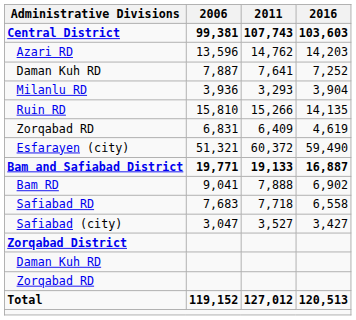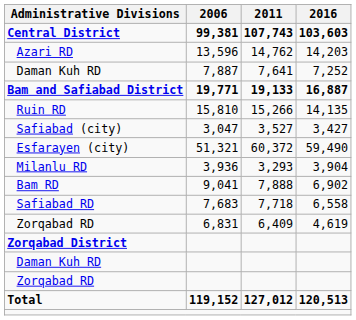 <table class="wikitable">
 <tr>
 <th>Administrative Divisions</th>
 <th>2006</th>
 <th>2011</th>
 <th>2016</th>
 </tr>
 <tr>
 <td><strong><a href='#'>Central District</a></strong></td>
 <td style="text-align: right;"><strong>99,381</strong></td>
 <td style="text-align: right;"><strong>107,743</strong></td>
 <td style="text-align: right;"><strong>103,603</strong></td>
 </tr>
 <tr>
 <td style="padding-left: 1em;"><a href='#'>Azari RD</a></td>
 <td style="text-align: right;">13,596</td>
 <td style="text-align: right;">14,762</td>
 <td style="text-align: right;">14,203</td>
 </tr>
 <tr>
 <td style="padding-left: 1em;">Daman Kuh RD</td>
 <td style="text-align: right;">7,887</td>
 <td style="text-align: right;">7,641</td>
 <td style="text-align: right;">7,252</td>
 </tr>
 <tr>
-<td style="padding-left: 1em;"><a href='#'>Milanlu RD</a></td>
-<td style="text-align: right;">3,936</td>
-<td style="text-align: right;">3,293</td>
-<td style="text-align: right;">3,904</td>
+<td><strong><a href='#'>Bam and Safiabad District</a></strong></td>
+<td style="text-align: right;"><strong>19,771</strong></td>
+<td style="text-align: right;"><strong>19,133</strong></td>
+<td style="text-align: right;"><strong>16,887</strong></td>
 </tr>
 <tr>
 <td style="padding-left: 1em;"><a href='#'>Ruin RD</a></td>
 <td style="text-align: right;">15,810</td>
 <td style="text-align: right;">15,266</td>
 <td style="text-align: right;">14,135</td>
 </tr>
 <tr>
-<td style="padding-left: 1em;">Zorqabad RD</td>
-<td style="text-align: right;">6,831</td>
-<td style="text-align: right;">6,409</td>
-<td style="text-align: right;">4,619</td>
+<td style="padding-left: 1em;"><a href='#'>Safiabad</a> (city)</td>
+<td style="text-align: right;">3,047</td>
+<td style="text-align: right;">3,527</td>
+<td style="text-align: right;">3,427</td>
 </tr>
 <tr>
 <td style="padding-left: 1em;"><a href='#'>Esfarayen</a> (city)</td>
 <td style="text-align: right;">51,321</td>
 <td style="text-align: right;">60,372</td>
 <td style="text-align: right;">59,490</td>
 </tr>
 <tr>
-<td><strong><a href='#'>Bam and Safiabad District</a></strong></td>
-<td style="text-align: right;"><strong>19,771</strong></td>
-<td style="text-align: right;"><strong>19,133</strong></td>
-<td style="text-align: right;"><strong>16,887</strong></td>
+<td style="padding-left: 1em;"><a href='#'>Milanlu RD</a></td>
+<td style="text-align: right;">3,936</td>
+<td style="text-align: right;">3,293</td>
+<td style="text-align: right;">3,904</td>
 </tr>
 <tr>
 <td style="padding-left: 1em;"><a href='#'>Bam RD</a></td>
 <td style="text-align: right;">9,041</td>
 <td style="text-align: right;">7,888</td>
 <td style="text-align: right;">6,902</td>
 </tr>
 <tr>
 <td style="padding-left: 1em;"><a href='#'>Safiabad RD</a></td>
 <td style="text-align: right;">7,683</td>
 <td style="text-align: right;">7,718</td>
 <td style="text-align: right;">6,558</td>
 </tr>
 <tr>
-<td style="padding-left: 1em;"><a href='#'>Safiabad</a> (city)</td>
-<td style="text-align: right;">3,047</td>
-<td style="text-align: right;">3,527</td>
-<td style="text-align: right;">3,427</td>
+<td style="padding-left: 1em;">Zorqabad RD</td>
+<td style="text-align: right;">6,831</td>
+<td style="text-align: right;">6,409</td>
+<td style="text-align: right;">4,619</td>
 </tr>
 <tr>
 <td><strong><a href='#'>Zorqabad District</a></strong></td>
 <td style="text-align: right;"></td>
 <td style="text-align: right;"></td>
 <td style="text-align: right;"></td>
 </tr>
 <tr>
 <td style="padding-left: 1em;"><a href='#'>Daman Kuh RD</a></td>
 <td style="text-align: right;"></td>
 <td style="text-align: right;"></td>
 <td style="text-align: right;"></td>
 </tr>
 <tr>
 <td style="padding-left: 1em;"><a href='#'>Zorqabad RD</a></td>
 <td style="text-align: right;"></td>
 <td style="text-align: right;"></td>
 <td style="text-align: right;"></td>
 </tr>
 <tr>
 <td><strong>Total</strong></td>
 <td style="text-align: right;"><strong>119,152</strong></td>
 <td style="text-align: right;"><strong>127,012</strong></td>
 <td style="text-align: right;"><strong>120,513</strong></td>
 </tr>
 <tr>
 <td colspan=4></td>
 </tr>
 </table>
